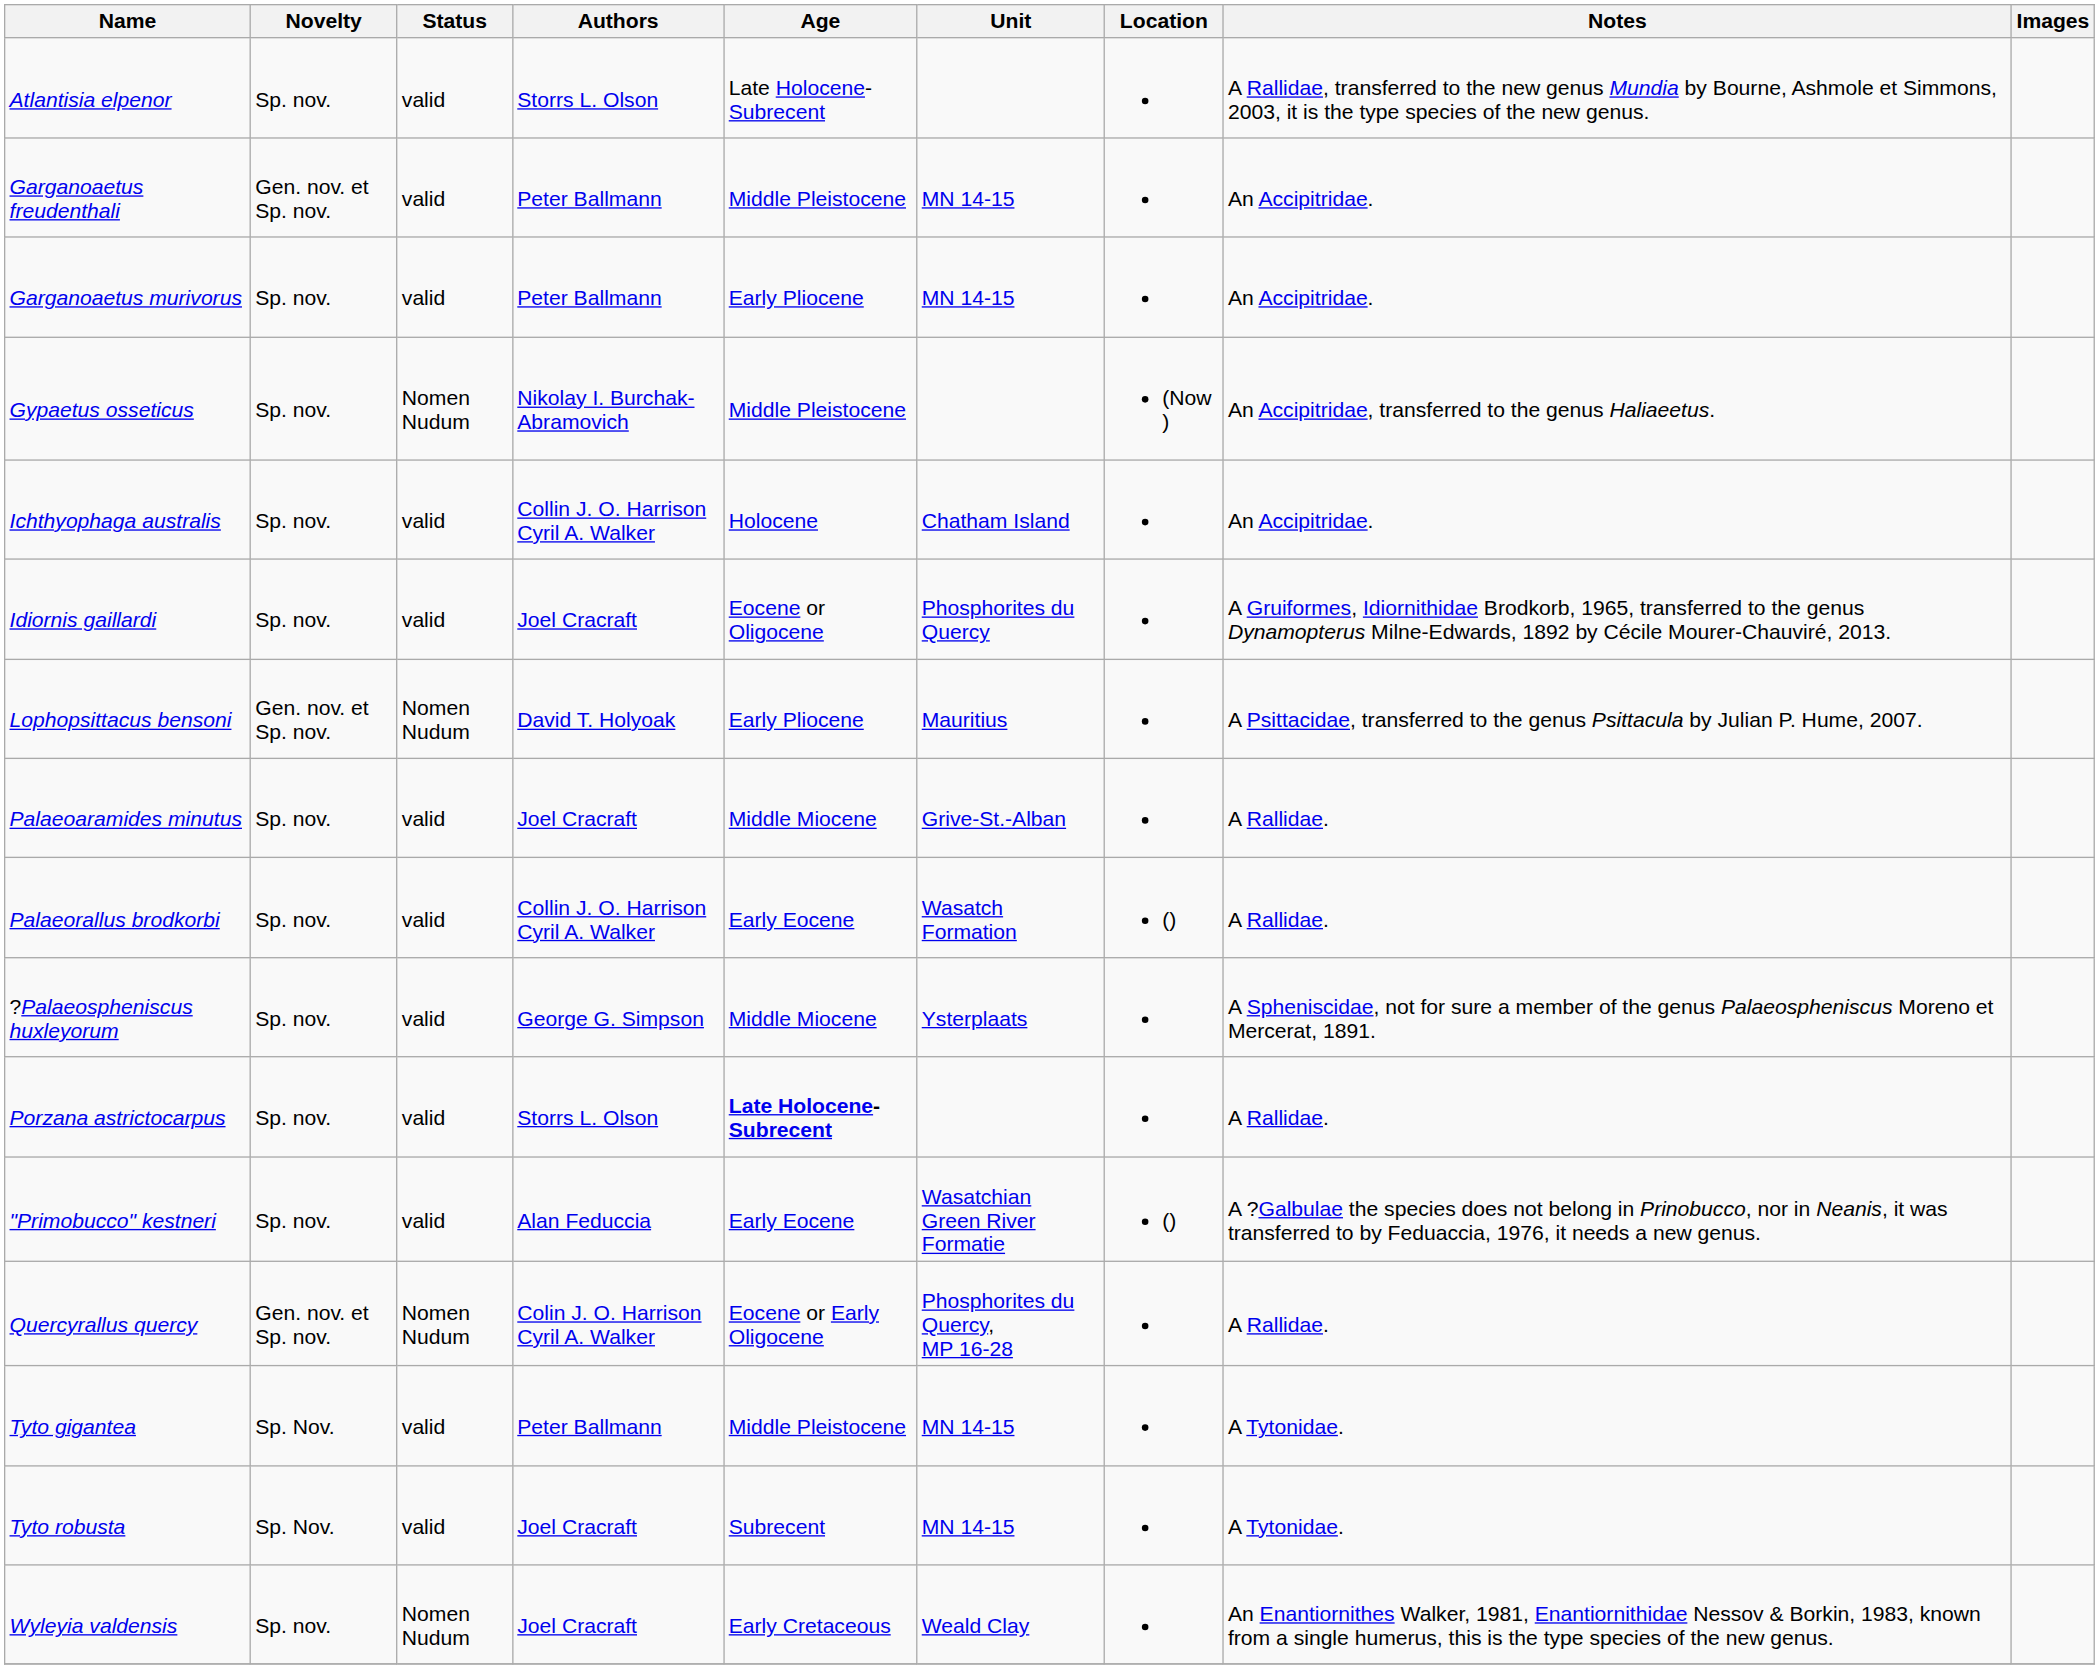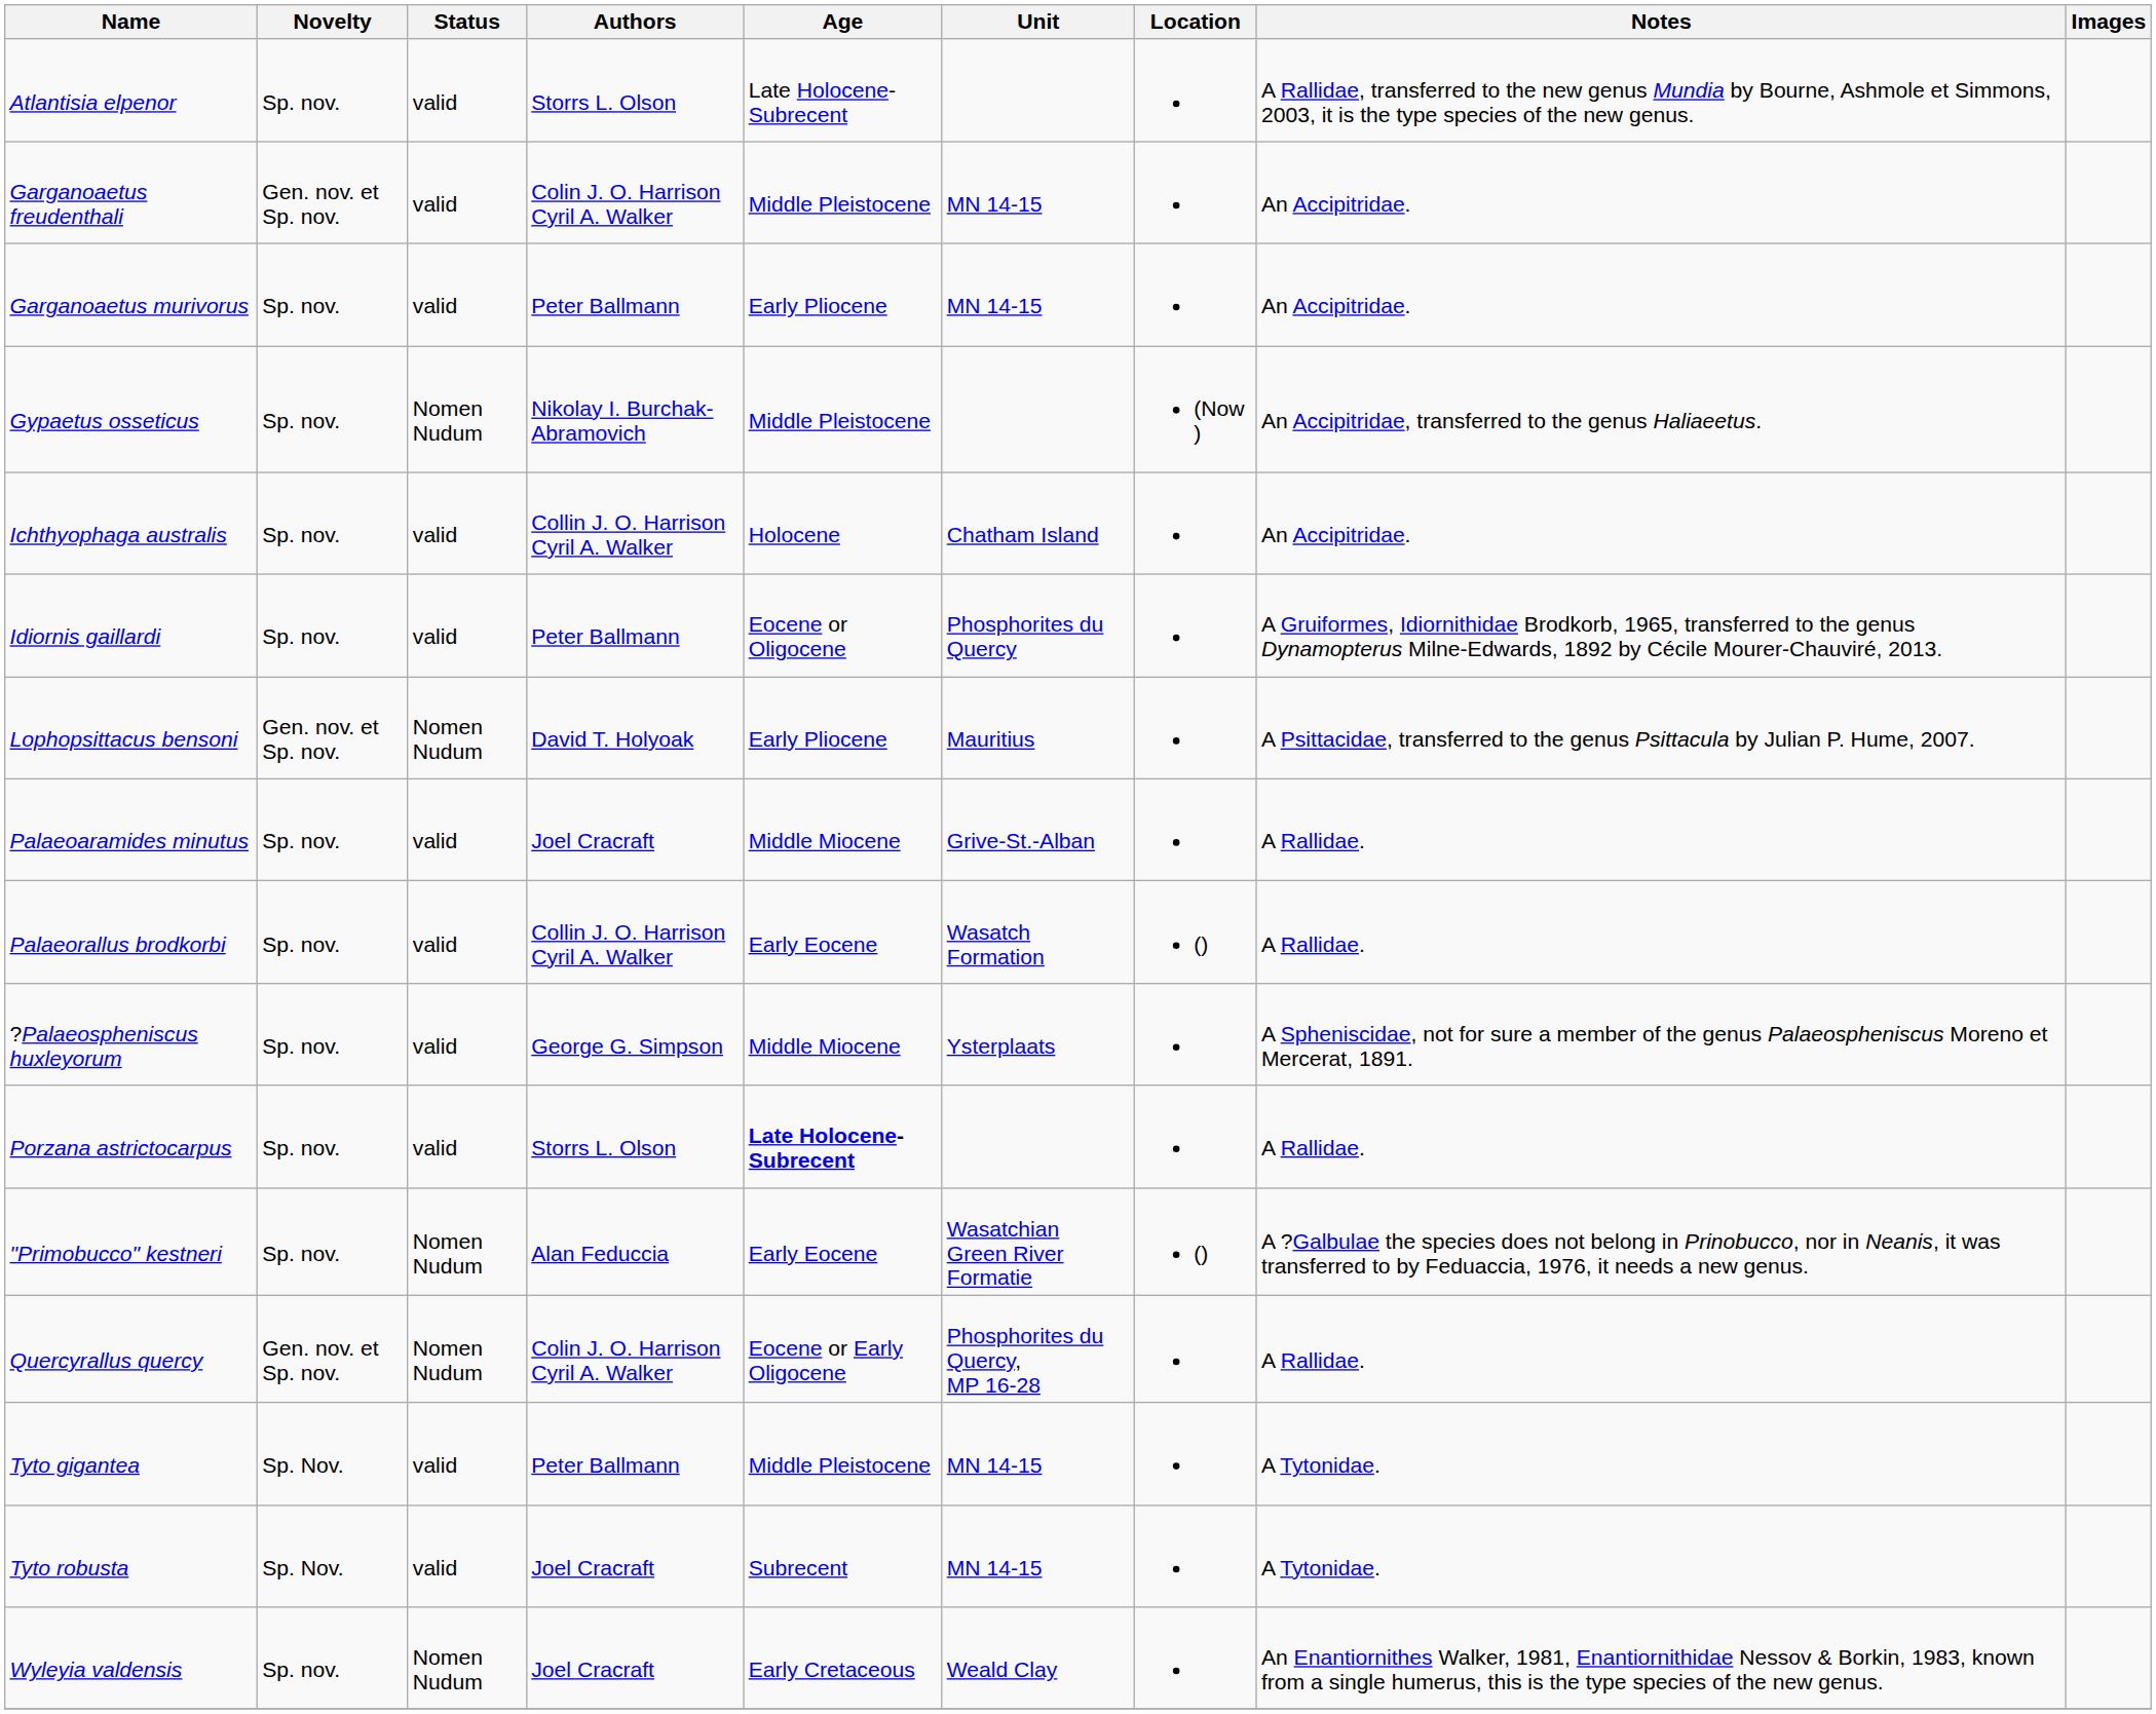 <table class="wikitable sortable" align="center" width="100%">
 <tr>
 <th>Name</th>
 <th>Novelty</th>
 <th>Status</th>
 <th>Authors</th>
 <th>Age</th>
 <th>Unit</th>
 <th>Location</th>
 <th>Notes</th>
 <th>Images</th>
 </tr>
 <tr>
 <td><br><em><a href='#'>Atlantisia elpenor</a></em> </td>
 <td><br>Sp. nov.</td>
 <td><br>valid</td>
 <td><br><a href='#'>Storrs L. Olson</a></td>
 <td><br>Late <a href='#'>Holocene</a>-<a href='#'>Subrecent</a></td>
 <td></td>
 <td><br><ul><li></li></ul></td>
 <td><br>A <a href='#'>Rallidae</a>, transferred to the new genus <em><a href='#'>Mundia</a></em> by Bourne, Ashmole et Simmons, 2003, it is the type species of the new genus.</td>
 <td></td>
 </tr>
 <tr>
 <td><br><em><a href='#'>Garganoaetus freudenthali</a></em> </td>
 <td><br>Gen. nov. et Sp. nov.</td>
 <td><br>valid</td>
-<td><br><a href='#'>Peter Ballmann</a></td>
+<td><br><a href='#'>Colin J. O. Harrison</a><br><a href='#'>Cyril A. Walker</a></td>
 <td><br><a href='#'>Middle Pleistocene</a></td>
 <td><br><a href='#'>MN 14-15</a></td>
 <td><br><ul><li></li></ul></td>
 <td><br>An <a href='#'>Accipitridae</a>.</td>
 <td></td>
 </tr>
 <tr>
 <td><br><em><a href='#'>Garganoaetus murivorus</a></em> </td>
 <td><br>Sp. nov.</td>
 <td><br>valid</td>
 <td><br><a href='#'>Peter Ballmann</a></td>
 <td><br><a href='#'>Early Pliocene</a></td>
 <td><br><a href='#'>MN 14-15</a></td>
 <td><br><ul><li></li></ul></td>
 <td><br>An <a href='#'>Accipitridae</a>.</td>
 <td></td>
 </tr>
 <tr>
 <td><br><em><a href='#'>Gypaetus osseticus</a></em> </td>
 <td><br>Sp. nov.</td>
 <td><br>Nomen Nudum</td>
 <td><br><a href='#'>Nikolay I. Burchak-Abramovich</a></td>
 <td><br><a href='#'>Middle Pleistocene</a></td>
 <td></td>
 <td><br><ul><li> (Now )</li></ul></td>
 <td><br>An <a href='#'>Accipitridae</a>, transferred to the genus <em>Haliaeetus</em>.</td>
 <td></td>
 </tr>
 <tr>
 <td><br><em><a href='#'>Ichthyophaga australis</a></em> </td>
 <td><br>Sp. nov.</td>
 <td><br>valid</td>
 <td><br><a href='#'>Collin J. O. Harrison</a><br><a href='#'>Cyril A. Walker</a></td>
 <td><br><a href='#'>Holocene</a></td>
 <td><br><a href='#'>Chatham Island</a></td>
 <td><br><ul><li></li></ul></td>
 <td><br>An <a href='#'>Accipitridae</a>.</td>
 <td></td>
 </tr>
 <tr>
 <td><br><em><a href='#'>Idiornis gaillardi</a></em> </td>
 <td><br>Sp. nov.</td>
 <td><br>valid</td>
-<td><br><a href='#'>Joel Cracraft</a></td>
+<td><br><a href='#'>Peter Ballmann</a></td>
 <td><br><a href='#'>Eocene</a> or <a href='#'>Oligocene</a></td>
 <td><br><a href='#'>Phosphorites du Quercy</a></td>
 <td><br><ul><li></li></ul></td>
 <td><br>A <a href='#'>Gruiformes</a>, <a href='#'>Idiornithidae</a> Brodkorb, 1965, transferred to the genus <em>Dynamopterus</em> Milne-Edwards, 1892 by Cécile Mourer-Chauviré, 2013.</td>
 <td></td>
 </tr>
 <tr>
 <td><br><em><a href='#'>Lophopsittacus bensoni</a></em> </td>
 <td><br>Gen. nov. et Sp. nov.</td>
 <td><br>Nomen Nudum</td>
 <td><br><a href='#'>David T. Holyoak</a></td>
 <td><br><a href='#'>Early Pliocene</a></td>
 <td><br><a href='#'>Mauritius</a></td>
 <td><br><ul><li></li></ul></td>
 <td><br>A <a href='#'>Psittacidae</a>, transferred to the genus <em>Psittacula</em> by Julian P. Hume, 2007.</td>
 <td></td>
 </tr>
 <tr>
 <td><br><em><a href='#'>Palaeoaramides minutus</a></em> </td>
 <td><br>Sp. nov.</td>
 <td><br>valid</td>
 <td><br><a href='#'>Joel Cracraft</a></td>
 <td><br><a href='#'>Middle Miocene</a></td>
 <td><br><a href='#'>Grive-St.-Alban</a></td>
 <td><br><ul><li></li></ul></td>
 <td><br>A <a href='#'>Rallidae</a>.</td>
 <td></td>
 </tr>
 <tr>
 <td><br><em><a href='#'>Palaeorallus brodkorbi</a></em> </td>
 <td><br>Sp. nov.</td>
 <td><br>valid</td>
 <td><br><a href='#'>Collin J. O. Harrison</a><br><a href='#'>Cyril A. Walker</a></td>
 <td><br><a href='#'>Early Eocene</a></td>
 <td><br><a href='#'>Wasatch Formation</a></td>
 <td><br><ul><li> ()</li></ul></td>
 <td><br>A <a href='#'>Rallidae</a>.</td>
 <td></td>
 </tr>
 <tr>
 <td><br>?<em><a href='#'>Palaeospheniscus huxleyorum</a></em> </td>
 <td><br>Sp. nov.</td>
 <td><br>valid</td>
 <td><br><a href='#'>George G. Simpson</a></td>
 <td><br><a href='#'>Middle Miocene</a></td>
 <td><br><a href='#'>Ysterplaats</a></td>
 <td><br><ul><li></li></ul></td>
 <td><br>A <a href='#'>Spheniscidae</a>, not for sure a member of the genus <em>Palaeospheniscus</em> Moreno et Mercerat, 1891.</td>
 <td></td>
 </tr>
 <tr>
 <td><br><em><a href='#'>Porzana astrictocarpus</a></em> </td>
 <td><br>Sp. nov.</td>
 <td><br>valid</td>
 <td><br><a href='#'>Storrs L. Olson</a></td>
 <td><strong><br><a href='#'>Late Holocene</a>-<a href='#'>Subrecent</a></strong></td>
 <td></td>
 <td><br><ul><li></li></ul></td>
 <td><br>A <a href='#'>Rallidae</a>.</td>
 <td></td>
 </tr>
 <tr>
 <td><br><em><a href='#'>"Primobucco" kestneri</a></em> </td>
 <td><br>Sp. nov.</td>
-<td><br>valid</td>
+<td><br>Nomen Nudum</td>
 <td><br><a href='#'>Alan Feduccia</a></td>
 <td><br><a href='#'>Early Eocene</a></td>
 <td><br><a href='#'>Wasatchian</a><br><a href='#'>Green River Formatie</a></td>
 <td><br><ul><li> ()</li></ul></td>
 <td><br>A ?<a href='#'>Galbulae</a> the species does not belong in <em>Prinobucco</em>, nor in <em>Neanis</em>, it was transferred to by Feduaccia, 1976, it needs a new genus.</td>
 <td></td>
 </tr>
 <tr>
 <td><br><em><a href='#'>Quercyrallus quercy</a></em> </td>
 <td><br>Gen. nov. et Sp. nov.</td>
 <td><br>Nomen Nudum</td>
 <td><br><a href='#'>Colin J. O. Harrison</a><br><a href='#'>Cyril A. Walker</a></td>
 <td><br><a href='#'>Eocene</a> or <a href='#'>Early Oligocene</a></td>
 <td><br><a href='#'>Phosphorites du Quercy</a>,<br><a href='#'>MP 16-28</a></td>
 <td><br><ul><li></li></ul></td>
 <td><br>A <a href='#'>Rallidae</a>.</td>
 <td></td>
 </tr>
 <tr>
 <td><br><em><a href='#'>Tyto gigantea</a></em> </td>
 <td><br>Sp. Nov.</td>
 <td><br>valid</td>
 <td><br><a href='#'>Peter Ballmann</a></td>
 <td><br><a href='#'>Middle Pleistocene</a></td>
 <td><br><a href='#'>MN 14-15</a></td>
 <td><br><ul><li></li></ul></td>
 <td><br>A <a href='#'>Tytonidae</a>.</td>
 <td></td>
 </tr>
 <tr>
 <td><br><em><a href='#'>Tyto robusta</a></em> </td>
 <td><br>Sp. Nov.</td>
 <td><br>valid</td>
 <td><br><a href='#'>Joel Cracraft</a></td>
 <td><br><a href='#'>Subrecent</a></td>
 <td><br><a href='#'>MN 14-15</a></td>
 <td><br><ul><li></li></ul></td>
 <td><br>A <a href='#'>Tytonidae</a>.</td>
 <td></td>
 </tr>
 <tr>
 <td><br><em><a href='#'>Wyleyia valdensis</a></em> </td>
 <td><br>Sp. nov.</td>
 <td><br>Nomen Nudum</td>
 <td><br><a href='#'>Joel Cracraft</a></td>
 <td><br><a href='#'>Early Cretaceous</a></td>
 <td><br><a href='#'>Weald Clay</a></td>
 <td><br><ul><li></li></ul></td>
 <td><br>An <a href='#'>Enantiornithes</a> Walker, 1981, <a href='#'>Enantiornithidae</a> Nessov & Borkin, 1983, known from a single humerus, this is the type species of the new genus.</td>
 <td></td>
 </tr>
 <tr>
 </tr>
 </table>
